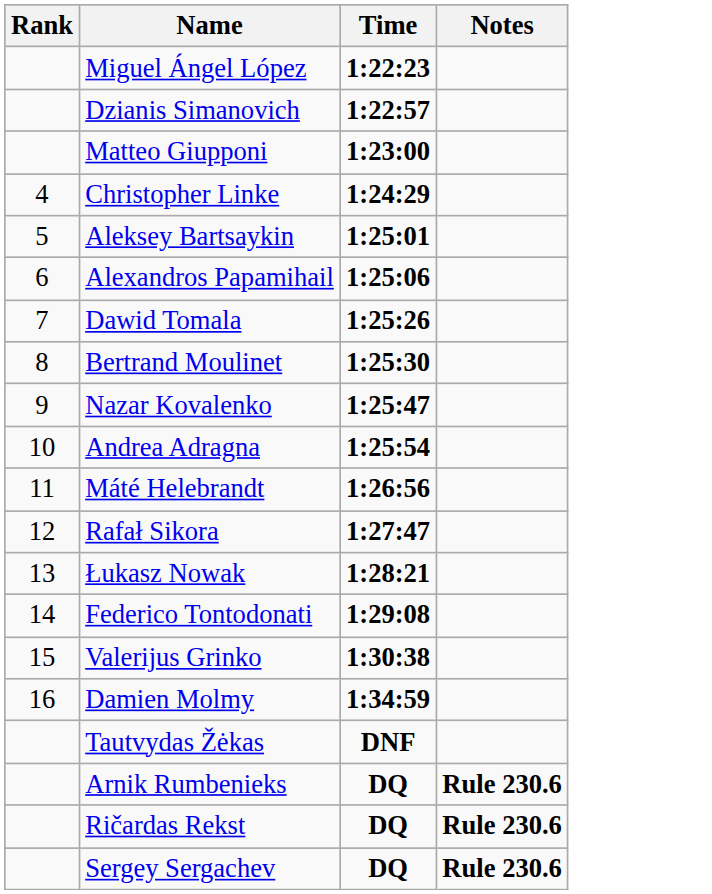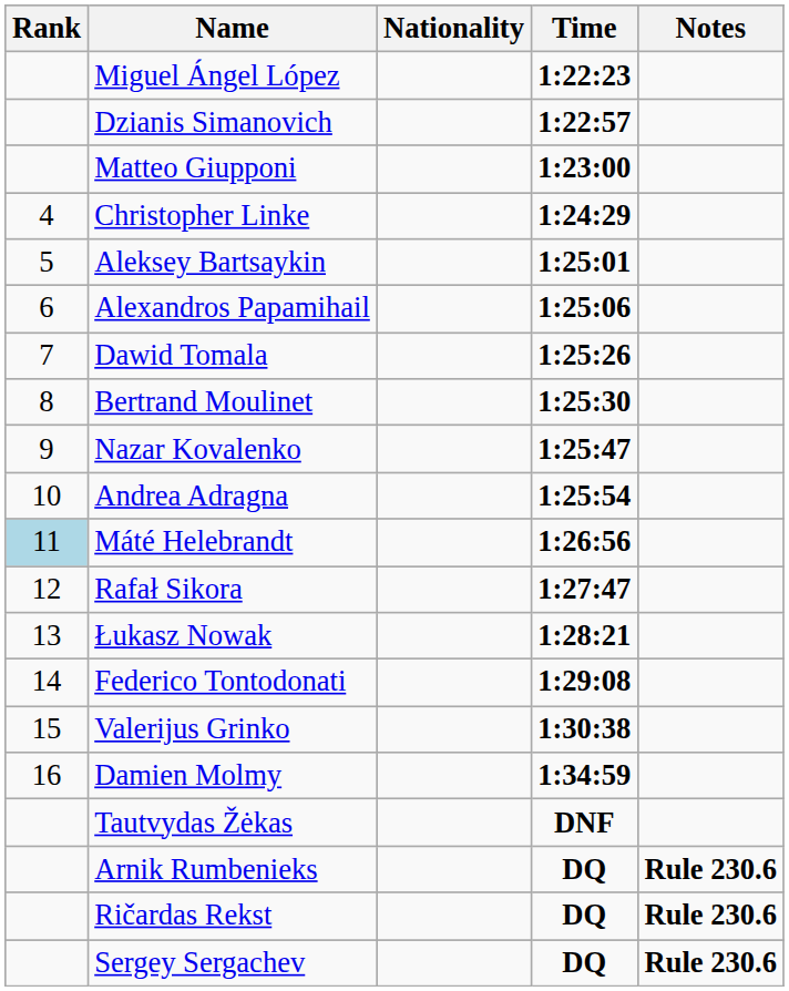 <table class="wikitable sortable" style="text-align:center">
 <tr>
 <th>Rank</th>
 <th>Name</th>
+<th>Nationality</th>
 <th>Time</th>
 <th>Notes</th>
 </tr>
 <tr>
 <td></td>
 <td align=left><a href='#'>Miguel Ángel López</a></td>
+<td align=left></td>
 <td><strong>1:22:23</strong></td>
 <td></td>
 </tr>
 <tr>
 <td></td>
 <td align=left><a href='#'>Dzianis Simanovich</a></td>
+<td align=left></td>
 <td><strong>1:22:57</strong></td>
 <td></td>
 </tr>
 <tr>
 <td></td>
 <td align=left><a href='#'>Matteo Giupponi</a></td>
+<td align=left></td>
 <td><strong>1:23:00</strong></td>
 <td></td>
 </tr>
 <tr>
 <td>4</td>
 <td align=left><a href='#'>Christopher Linke</a></td>
+<td align=left></td>
 <td><strong>1:24:29</strong></td>
 <td></td>
 </tr>
 <tr>
 <td>5</td>
 <td align=left><a href='#'>Aleksey Bartsaykin</a></td>
+<td align=left></td>
 <td><strong>1:25:01</strong></td>
 <td></td>
 </tr>
 <tr>
 <td>6</td>
 <td align=left><a href='#'>Alexandros Papamihail</a></td>
+<td align=left></td>
 <td><strong>1:25:06</strong></td>
 <td></td>
 </tr>
 <tr>
 <td>7</td>
 <td align=left><a href='#'>Dawid Tomala</a></td>
+<td align=left></td>
 <td><strong>1:25:26</strong></td>
 <td></td>
 </tr>
 <tr>
 <td>8</td>
 <td align=left><a href='#'>Bertrand Moulinet</a></td>
+<td align=left></td>
 <td><strong>1:25:30</strong></td>
 <td></td>
 </tr>
 <tr>
 <td>9</td>
 <td align=left><a href='#'>Nazar Kovalenko</a></td>
+<td align=left></td>
 <td><strong>1:25:47</strong></td>
 <td></td>
 </tr>
 <tr>
 <td>10</td>
 <td align=left><a href='#'>Andrea Adragna</a></td>
+<td align=left></td>
 <td><strong>1:25:54</strong></td>
 <td></td>
 </tr>
 <tr>
-<td>11</td>
+<td style="background: lightblue;">11</td>
 <td align=left><a href='#'>Máté Helebrandt</a></td>
+<td align=left></td>
 <td><strong>1:26:56</strong></td>
 <td></td>
 </tr>
 <tr>
 <td>12</td>
 <td align=left><a href='#'>Rafał Sikora</a></td>
+<td align=left></td>
 <td><strong>1:27:47</strong></td>
 <td></td>
 </tr>
 <tr>
 <td>13</td>
 <td align=left><a href='#'>Łukasz Nowak</a></td>
+<td align=left></td>
 <td><strong>1:28:21</strong></td>
 <td></td>
 </tr>
 <tr>
 <td>14</td>
 <td align=left><a href='#'>Federico Tontodonati</a></td>
+<td align=left></td>
 <td><strong>1:29:08</strong></td>
 <td></td>
 </tr>
 <tr>
 <td>15</td>
 <td align=left><a href='#'>Valerijus Grinko</a></td>
+<td align=left></td>
 <td><strong>1:30:38</strong></td>
 <td></td>
 </tr>
 <tr>
 <td>16</td>
 <td align=left><a href='#'>Damien Molmy</a></td>
+<td align=left></td>
 <td><strong>1:34:59</strong></td>
 <td></td>
 </tr>
 <tr>
 <td></td>
 <td align=left><a href='#'>Tautvydas Žėkas</a></td>
+<td align=left></td>
 <td><strong>DNF</strong></td>
 <td></td>
 </tr>
 <tr>
 <td></td>
 <td align=left><a href='#'>Arnik Rumbenieks</a></td>
+<td align=left></td>
 <td><strong>DQ</strong></td>
 <td><strong>Rule 230.6</strong></td>
 </tr>
 <tr>
 <td></td>
 <td align=left><a href='#'>Ričardas Rekst</a></td>
+<td align=left></td>
 <td><strong>DQ</strong></td>
 <td><strong>Rule 230.6</strong></td>
 </tr>
 <tr>
 <td></td>
 <td align=left><a href='#'>Sergey Sergachev</a></td>
+<td align=left></td>
 <td><strong>DQ</strong></td>
 <td><strong>Rule 230.6</strong></td>
 </tr>
 </table>
